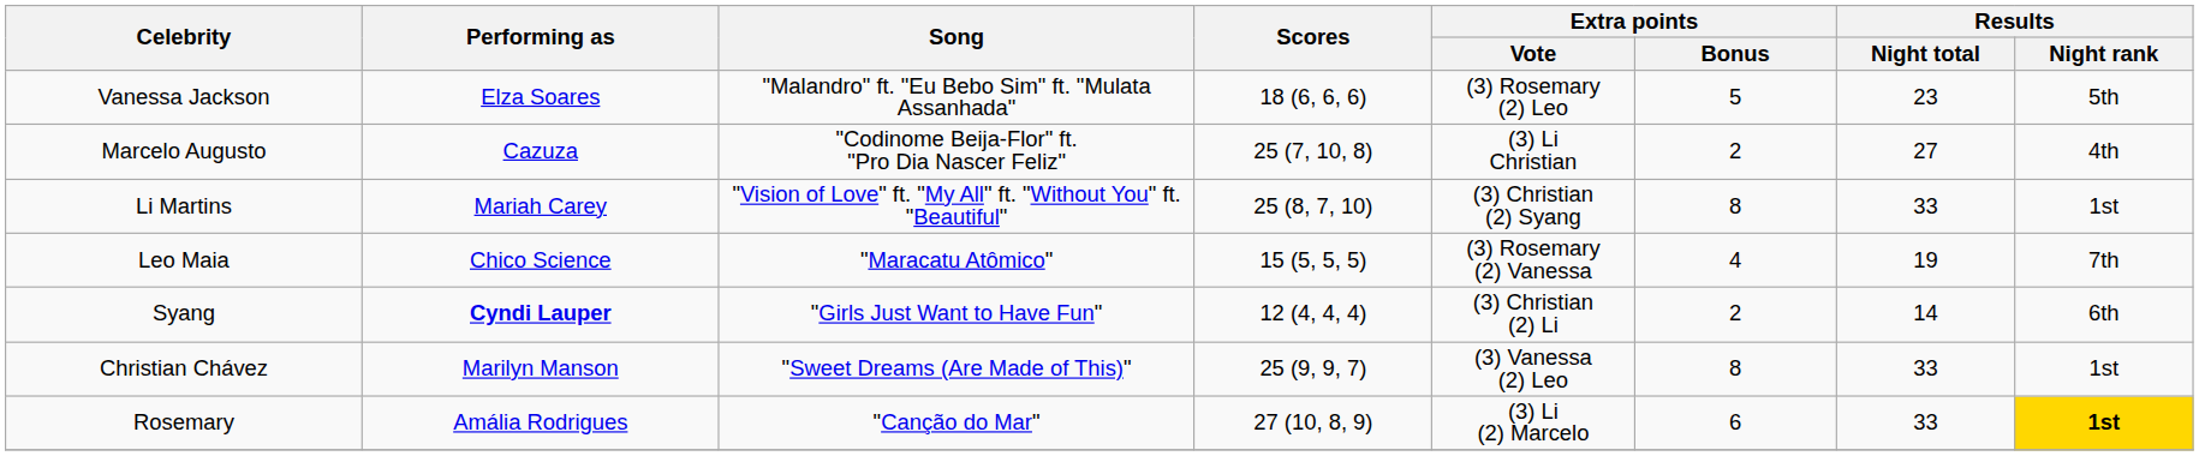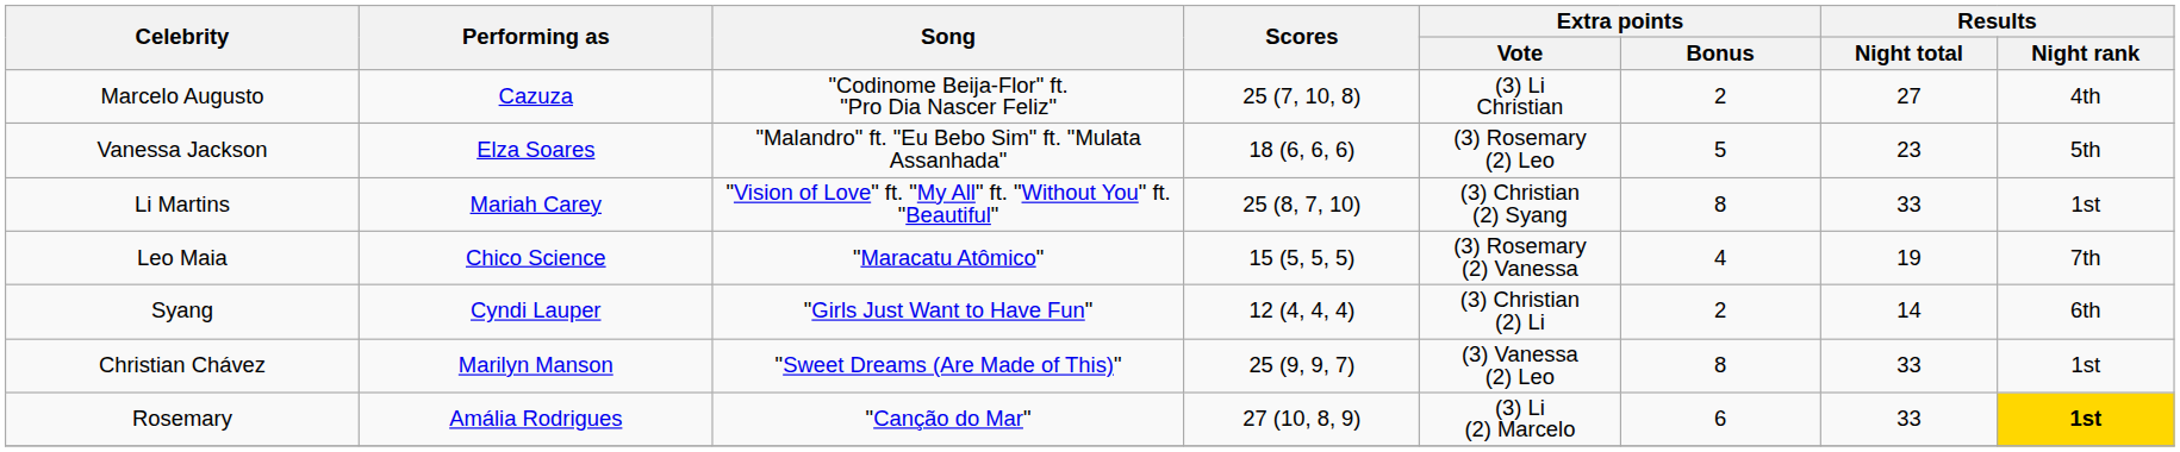 <table class="wikitable" style="font-size:100%; line-height:16px; text-align:center" width="100%">
 <tr>
 <th rowspan="2" style="width:15.0%;">Celebrity</th>
 <th rowspan="2" style="width:15.0%;">Performing as</th>
 <th rowspan="2" style="width:20.0%;">Song</th>
 <th rowspan="2" style="width:10.0%;">Scores</th>
 <th colspan="2">Extra points</th>
 <th colspan="2">Results</th>
 </tr>
 <tr>
 <th style="width:08.5%;">Vote</th>
 <th style="width:08.5%;">Bonus</th>
 <th style="width:07.5%;">Night total</th>
 <th style="width:07.5%;">Night rank</th>
 </tr>
 <tr>
+<td>Marcelo Augusto</td>
+<td><a href='#'>Cazuza</a></td>
+<td>"Codinome Beija-Flor" ft.<br>"Pro Dia Nascer Feliz"</td>
+<td>25 (7, 10, 8)</td>
+<td>(3) Li<br>Christian</td>
+<td>2</td>
+<td>27</td>
+<td>4th</td>
+</tr>
+<tr>
 <td>Vanessa Jackson</td>
 <td><a href='#'>Elza Soares</a></td>
 <td>"Malandro" ft. "Eu Bebo Sim" ft. "Mulata Assanhada"</td>
 <td>18 (6, 6, 6)</td>
 <td>(3) Rosemary<br>(2) Leo</td>
 <td>5</td>
 <td>23</td>
 <td>5th</td>
-</tr>
-<tr>
-<td>Marcelo Augusto</td>
-<td><a href='#'>Cazuza</a></td>
-<td>"Codinome Beija-Flor" ft.<br>"Pro Dia Nascer Feliz"</td>
-<td>25 (7, 10, 8)</td>
-<td>(3) Li<br>Christian</td>
-<td>2</td>
-<td>27</td>
-<td>4th</td>
 </tr>
 <tr>
 <td>Li Martins</td>
 <td><a href='#'>Mariah Carey</a></td>
 <td>"<a href='#'>Vision of Love</a>" ft. "<a href='#'>My All</a>" ft. "<a href='#'>Without You</a>" ft. "<a href='#'>Beautiful</a>"</td>
 <td>25 (8, 7, 10)</td>
 <td>(3) Christian<br>(2) Syang</td>
 <td>8</td>
 <td>33</td>
 <td>1st</td>
 </tr>
 <tr>
 <td>Leo Maia</td>
 <td><a href='#'>Chico Science</a></td>
 <td>"<a href='#'>Maracatu Atômico</a>"</td>
 <td>15 (5, 5, 5)</td>
 <td>(3) Rosemary<br>(2) Vanessa</td>
 <td>4</td>
 <td>19</td>
 <td>7th</td>
 </tr>
 <tr>
 <td>Syang</td>
-<td><strong><a href='#'>Cyndi Lauper</a></strong></td>
+<td><a href='#'>Cyndi Lauper</a></td>
 <td>"<a href='#'>Girls Just Want to Have Fun</a>"</td>
 <td>12 (4, 4, 4)</td>
 <td>(3) Christian<br>(2) Li</td>
 <td>2</td>
 <td>14</td>
 <td>6th</td>
 </tr>
 <tr>
 <td>Christian Chávez</td>
 <td><a href='#'>Marilyn Manson</a></td>
 <td>"<a href='#'>Sweet Dreams (Are Made of This)</a>"</td>
 <td>25 (9, 9, 7)</td>
 <td>(3) Vanessa<br>(2) Leo</td>
 <td>8</td>
 <td>33</td>
 <td>1st</td>
 </tr>
 <tr>
 <td>Rosemary</td>
 <td><a href='#'>Amália Rodrigues</a></td>
 <td>"<a href='#'>Canção do Mar</a>"</td>
 <td>27 (10, 8, 9)</td>
 <td>(3) Li<br>(2) Marcelo</td>
 <td>6</td>
 <td>33</td>
 <td bgcolor="FFD700"><strong>1st</strong></td>
 </tr>
 <tr>
 </tr>
 </table>
